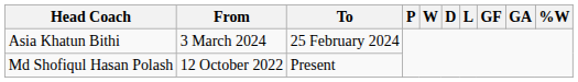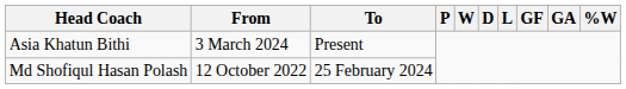 <table class="wikitable sortable" style="text-align:center">
 <tr>
 <th>Head Coach</th>
 <th Class="unsortable">From</th>
 <th Class="unsortable">To</th>
 <th abbr="3">P</th>
 <th abbr="1">W</th>
 <th abbr="1">D</th>
 <th abbr="1">L</th>
 <th abbr="4">GF</th>
 <th abbr="6">GA</th>
 <th abbr="50">%W</th>
 </tr>
 <tr>
 <td align=left> Asia Khatun Bithi</td>
 <td align=left>3 March 2024</td>
-<td align=left>25 February 2024<br></td>
+<td align=left>Present<br></td>
 </tr>
 <tr>
 <td align=left> Md Shofiqul Hasan Polash</td>
 <td align=left>12 October 2022</td>
-<td align=left>Present<br></td>
+<td align=left>25 February 2024<br></td>
 </tr>
 </table>
